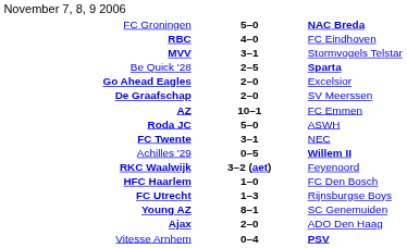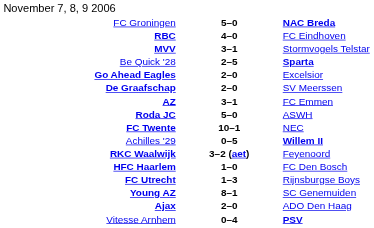 <table width=100% cellspacing=1>
 <tr>
 <th width=20%></th>
 <th width=12%></th>
 <th width=20%></th>
 <th></th>
 </tr>
 <tr>
 <td>November 7, 8, 9 2006</td>
 </tr>
 <tr style=font-size:90%>
 <td align=right><a href='#'>FC Groningen</a></td>
 <td align=center><strong>5–0</strong></td>
 <td><strong><a href='#'>NAC Breda</a></strong></td>
 </tr>
 <tr style=font-size:90%>
 <td align=right><strong><a href='#'>RBC</a></strong></td>
 <td align=center><strong>4–0</strong></td>
 <td><a href='#'>FC Eindhoven</a></td>
 </tr>
 <tr style=font-size:90%>
 <td align=right><strong><a href='#'>MVV</a></strong></td>
 <td align=center><strong>3–1</strong></td>
 <td><a href='#'>Stormvogels Telstar</a></td>
 </tr>
 <tr style=font-size:90%>
 <td align=right><a href='#'>Be Quick '28</a></td>
 <td align=center><strong>2–5</strong></td>
 <td><strong><a href='#'>Sparta</a></strong></td>
 </tr>
 <tr style=font-size:90%>
 <td align=right><strong><a href='#'>Go Ahead Eagles</a></strong></td>
 <td align=center><strong>2–0</strong></td>
 <td><a href='#'>Excelsior</a></td>
 </tr>
 <tr style=font-size:90%>
 <td align=right><strong><a href='#'>De Graafschap</a></strong></td>
 <td align=center><strong>2–0</strong></td>
 <td><a href='#'>SV Meerssen</a></td>
 </tr>
 <tr style=font-size:90%>
 <td align=right><strong><a href='#'>AZ</a></strong></td>
-<td align=center><strong>10–1</strong></td>
+<td align=center><strong>3–1</strong></td>
 <td><a href='#'>FC Emmen</a></td>
 </tr>
 <tr style=font-size:90%>
 <td align=right><strong><a href='#'>Roda JC</a></strong></td>
 <td align=center><strong>5–0</strong></td>
 <td><a href='#'>ASWH</a></td>
 </tr>
 <tr style=font-size:90%>
 <td align=right><strong><a href='#'>FC Twente</a></strong></td>
-<td align=center><strong>3–1</strong></td>
+<td align=center><strong>10–1</strong></td>
 <td><a href='#'>NEC</a></td>
 </tr>
 <tr style=font-size:90%>
 <td align=right><a href='#'>Achilles '29</a></td>
 <td align=center><strong>0–5</strong></td>
 <td><strong><a href='#'>Willem II</a></strong></td>
 </tr>
 <tr style=font-size:90%>
 <td align=right><strong><a href='#'>RKC Waalwijk</a></strong></td>
 <td align=center><strong>3–2 (<a href='#'>aet</a>)</strong></td>
 <td><a href='#'>Feyenoord</a></td>
 </tr>
 <tr style=font-size:90%>
 <td align=right><strong><a href='#'>HFC Haarlem</a></strong></td>
 <td align=center><strong>1–0</strong></td>
 <td><a href='#'>FC Den Bosch</a></td>
 </tr>
 <tr style=font-size:90%>
 <td align=right><strong><a href='#'>FC Utrecht</a></strong></td>
 <td align=center><strong>1–3</strong></td>
 <td><a href='#'>Rijnsburgse Boys</a></td>
 </tr>
 <tr style=font-size:90%>
 <td align=right><strong><a href='#'>Young AZ</a></strong></td>
 <td align=center><strong>8–1</strong></td>
 <td><a href='#'>SC Genemuiden</a></td>
 </tr>
 <tr style=font-size:90%>
 <td align=right><strong><a href='#'>Ajax</a></strong></td>
 <td align=center><strong>2–0</strong></td>
 <td><a href='#'>ADO Den Haag</a></td>
 </tr>
 <tr style=font-size:90%>
 <td align=right><a href='#'>Vitesse Arnhem</a></td>
 <td align=center><strong>0–4</strong></td>
 <td><strong><a href='#'>PSV</a></strong></td>
 </tr>
 </table>
